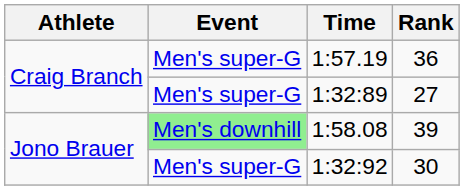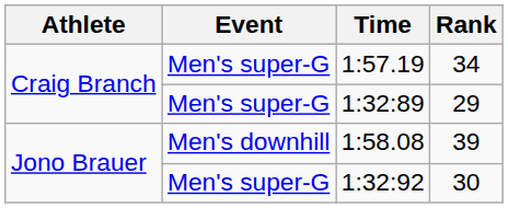 <table class="wikitable">
 <tr>
 <th>Athlete</th>
 <th>Event</th>
 <th>Time</th>
 <th>Rank</th>
 </tr>
 <tr>
 <td rowspan=2><a href='#'>Craig Branch</a></td>
 <td align="center"><a href='#'>Men's super-G</a></td>
 <td align="center">1:57.19</td>
-<td align="center">36</td>
+<td align="center">34</td>
 </tr>
 <tr>
 <td align="center"><a href='#'>Men's super-G</a></td>
 <td align="center">1:32:89</td>
-<td align="center">27</td>
+<td align="center">29</td>
 </tr>
 <tr>
 <td rowspan=2><a href='#'>Jono Brauer</a></td>
-<td align="center" style="background: lightgreen;"><a href='#'>Men's downhill</a></td>
+<td align="center"><a href='#'>Men's downhill</a></td>
 <td align="center">1:58.08</td>
 <td align="center">39</td>
 </tr>
 <tr>
 <td align="center"><a href='#'>Men's super-G</a></td>
 <td align="center">1:32:92</td>
 <td align="center">30</td>
 </tr>
 </table>
